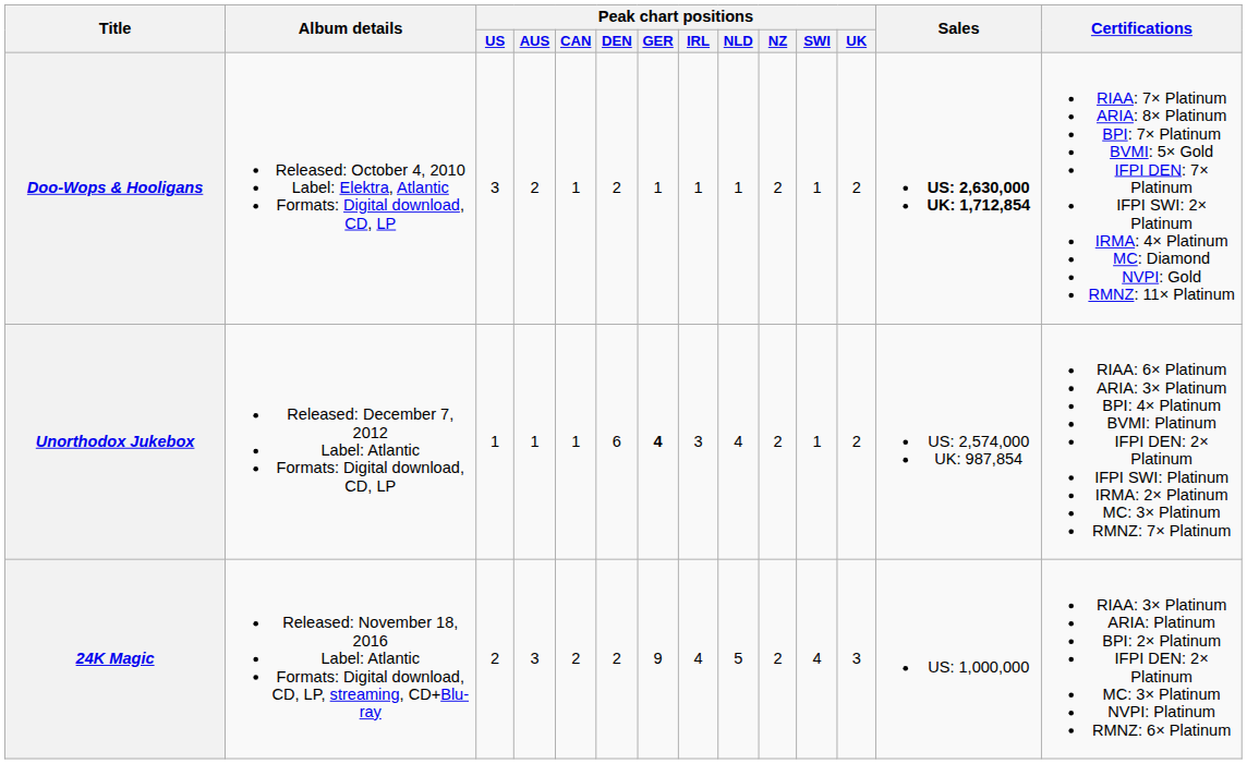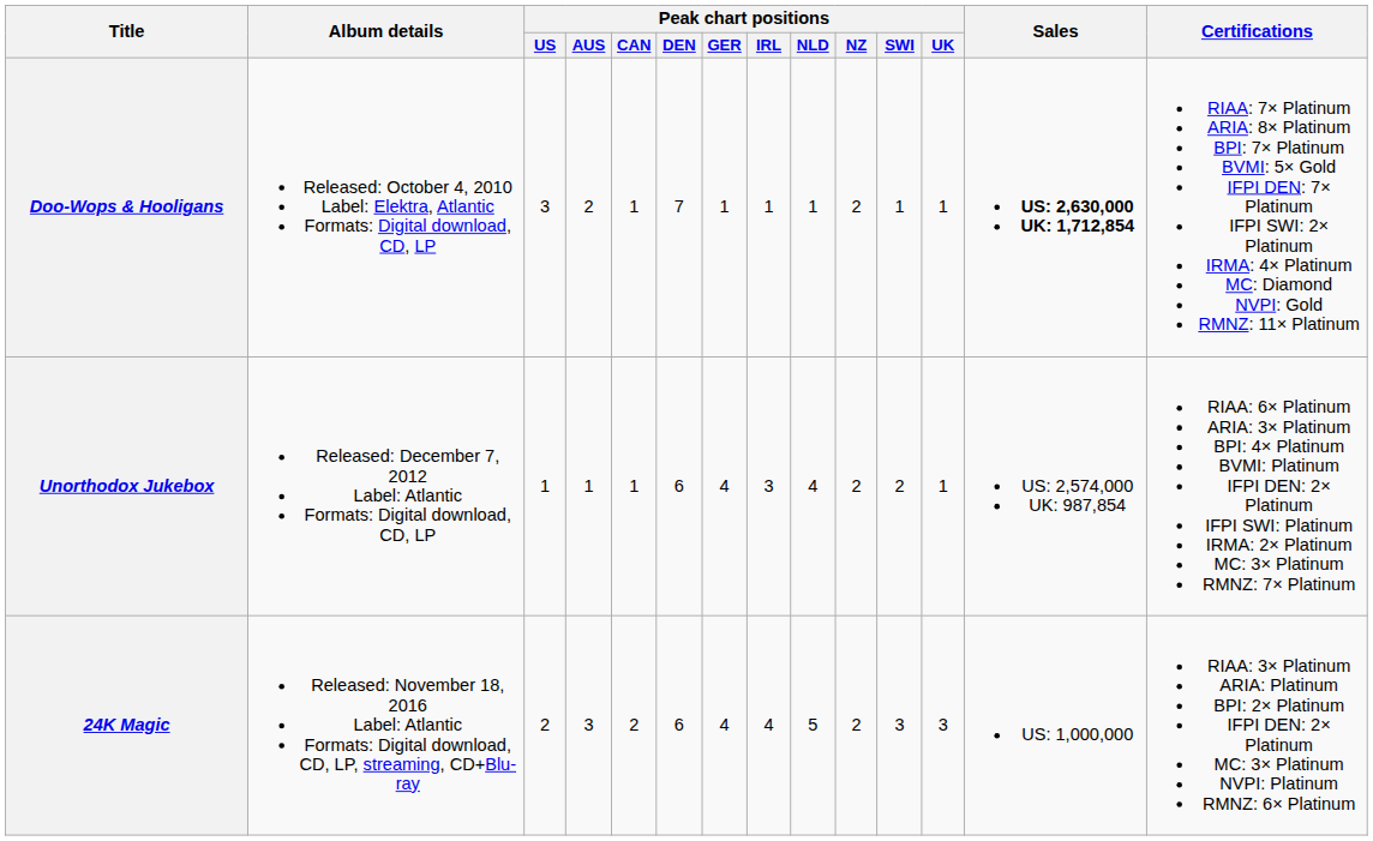 <table class="wikitable plainrowheaders" style="text-align:center;">
 <tr>
 <th scope="col" rowspan="2" style="width:16em;">Title</th>
 <th scope="col" rowspan="2" style="width:18em;">Album details</th>
 <th scope="col" colspan="10">Peak chart positions</th>
 <th scope="col" rowspan="2" style="width:11em;">Sales</th>
 <th scope="col" rowspan="2" style="width:14em;"><a href='#'>Certifications</a></th>
 </tr>
 <tr>
 <th scope="col" style="width:2.5em; font-size:90%;"><a href='#'>US</a><br></th>
 <th scope="col" style="width:2.5em;font-size:90%;"><a href='#'>AUS</a><br></th>
 <th scope="col" style="width:2.5em;font-size:90%;"><a href='#'>CAN</a><br></th>
 <th scope="col" style="width:2.5em;font-size:90%;"><a href='#'>DEN</a><br></th>
 <th scope="col" style="width:2.5em;font-size:90%;"><a href='#'>GER</a><br></th>
 <th scope="col" style="width:2.5em;font-size:90%;"><a href='#'>IRL</a><br></th>
 <th scope="col" style="width:2.5em;font-size:90%;"><a href='#'>NLD</a><br></th>
 <th scope="col" style="width:2.5em;font-size:90%;"><a href='#'>NZ</a><br></th>
 <th scope="col" style="width:2.5em;font-size:90%;"><a href='#'>SWI</a><br></th>
 <th scope="col" style="width:2.5em;font-size:90%;"><a href='#'>UK</a><br></th>
 </tr>
 <tr>
 <th scope="row"><em><a href='#'>Doo-Wops & Hooligans</a></em></th>
 <td><br><ul><li>Released: October 4, 2010</li><li>Label: <a href='#'>Elektra</a>, <a href='#'>Atlantic</a></li><li>Formats: <a href='#'>Digital download</a>, <a href='#'>CD</a>, <a href='#'>LP</a></li></ul></td>
 <td>3</td>
 <td>2</td>
 <td>1</td>
-<td>2</td>
+<td>7</td>
 <td>1</td>
 <td>1</td>
 <td>1</td>
 <td>2</td>
 <td>1</td>
-<td>2</td>
+<td>1</td>
 <td><strong><br><ul><li>US: 2,630,000</li><li>UK: 1,712,854</li></ul></strong></td>
 <td><br><ul><li><a href='#'>RIAA</a>: 7× Platinum</li><li><a href='#'>ARIA</a>: 8× Platinum</li><li><a href='#'>BPI</a>: 7× Platinum</li><li><a href='#'>BVMI</a>: 5× Gold</li><li><a href='#'>IFPI DEN</a>: 7× Platinum</li><li>IFPI SWI: 2× Platinum</li><li><a href='#'>IRMA</a>: 4× Platinum</li><li><a href='#'>MC</a>: Diamond</li><li><a href='#'>NVPI</a>: Gold</li><li><a href='#'>RMNZ</a>: 11× Platinum</li></ul></td>
 </tr>
 <tr>
 <th scope="row"><em><a href='#'>Unorthodox Jukebox</a></em></th>
 <td><br><ul><li>Released: December 7, 2012</li><li>Label: Atlantic</li><li>Formats: Digital download, CD, LP</li></ul></td>
 <td>1</td>
 <td>1</td>
 <td>1</td>
 <td>6</td>
-<td><strong>4</strong></td>
+<td>4</td>
 <td>3</td>
 <td>4</td>
 <td>2</td>
+<td>2</td>
 <td>1</td>
-<td>2</td>
 <td><br><ul><li>US: 2,574,000</li><li>UK: 987,854</li></ul></td>
 <td><br><ul><li>RIAA: 6× Platinum</li><li>ARIA: 3× Platinum</li><li>BPI: 4× Platinum</li><li>BVMI: Platinum</li><li>IFPI DEN: 2× Platinum</li><li>IFPI SWI: Platinum</li><li>IRMA: 2× Platinum</li><li>MC: 3× Platinum</li><li>RMNZ: 7× Platinum</li></ul></td>
 </tr>
 <tr>
 <th scope="row"><em><a href='#'>24K Magic</a></em></th>
 <td><br><ul><li>Released: November 18, 2016</li><li>Label: Atlantic</li><li>Formats: Digital download, CD, LP, <a href='#'>streaming</a>, CD+<a href='#'>Blu-ray</a></li></ul></td>
 <td>2</td>
 <td>3</td>
 <td>2</td>
-<td>2</td>
-<td>9</td>
+<td>6</td>
+<td>4</td>
 <td>4</td>
 <td>5</td>
 <td>2</td>
-<td>4</td>
+<td>3</td>
 <td>3</td>
 <td><br><ul><li>US: 1,000,000</li></ul></td>
 <td><br><ul><li>RIAA: 3× Platinum</li><li>ARIA: Platinum</li><li>BPI: 2× Platinum</li><li>IFPI DEN: 2× Platinum</li><li>MC: 3× Platinum</li><li>NVPI: Platinum</li><li>RMNZ: 6× Platinum</li></ul></td>
 </tr>
 </table>
